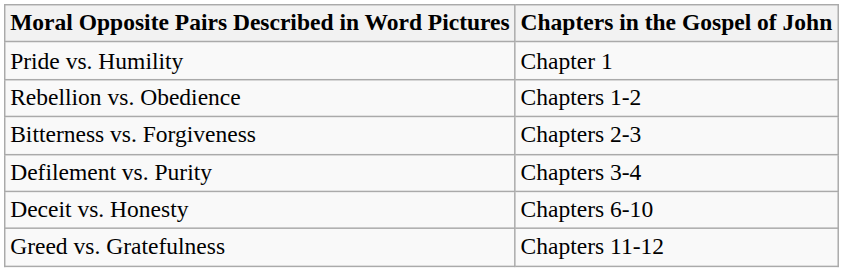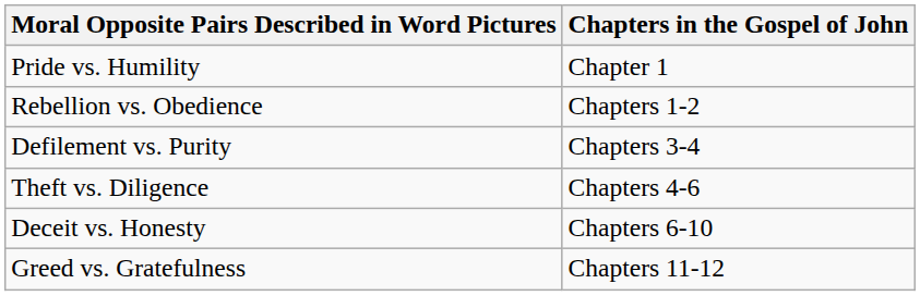 <table class="wikitable">
 <tr>
 <th>Moral Opposite Pairs Described in Word Pictures</th>
 <th>Chapters in the Gospel of John</th>
 </tr>
 <tr>
 <td>Pride vs. Humility</td>
 <td>Chapter 1</td>
 </tr>
 <tr>
 <td>Rebellion vs. Obedience</td>
 <td>Chapters 1-2</td>
 </tr>
 <tr>
-<td>Bitterness vs. Forgiveness</td>
-<td>Chapters 2-3</td>
+<td>Defilement vs. Purity</td>
+<td>Chapters 3-4</td>
 </tr>
 <tr>
-<td>Defilement vs. Purity</td>
-<td>Chapters 3-4</td>
+<td>Theft vs. Diligence</td>
+<td>Chapters 4-6</td>
 </tr>
 <tr>
 <td>Deceit vs. Honesty</td>
 <td>Chapters 6-10</td>
 </tr>
 <tr>
 <td>Greed vs. Gratefulness</td>
 <td>Chapters 11-12</td>
 </tr>
 </table>
